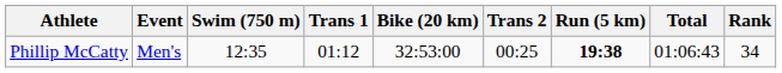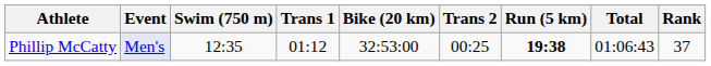 <table class="wikitable" border="1" style="font-size:90%">
 <tr>
 <th>Athlete</th>
 <th>Event</th>
 <th>Swim (750 m)</th>
 <th>Trans 1</th>
 <th>Bike (20 km)</th>
 <th>Trans 2</th>
 <th>Run (5 km)</th>
 <th>Total</th>
 <th>Rank</th>
 </tr>
 <tr align=center>
 <td align=left><a href='#'>Phillip McCatty</a></td>
-<td align=left rowspan=1><a href='#'>Men's</a></td>
+<td align=left rowspan=1 style="background: lavender;"><a href='#'>Men's</a></td>
 <td>12:35</td>
 <td>01:12</td>
 <td>32:53:00</td>
 <td>00:25</td>
 <td><strong>19:38</strong></td>
 <td>01:06:43</td>
-<td>34</td>
+<td>37</td>
 </tr>
 </table>
